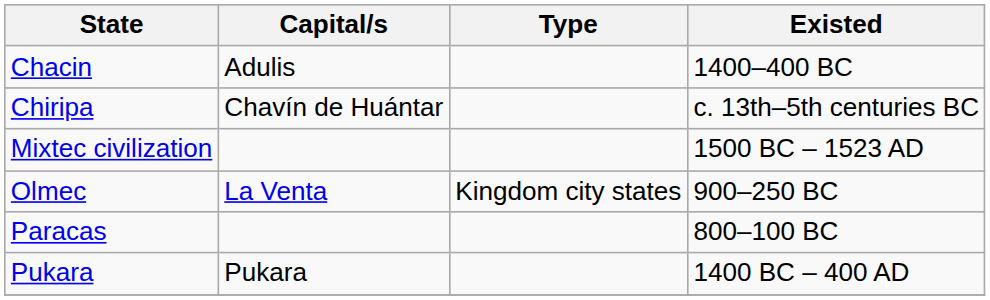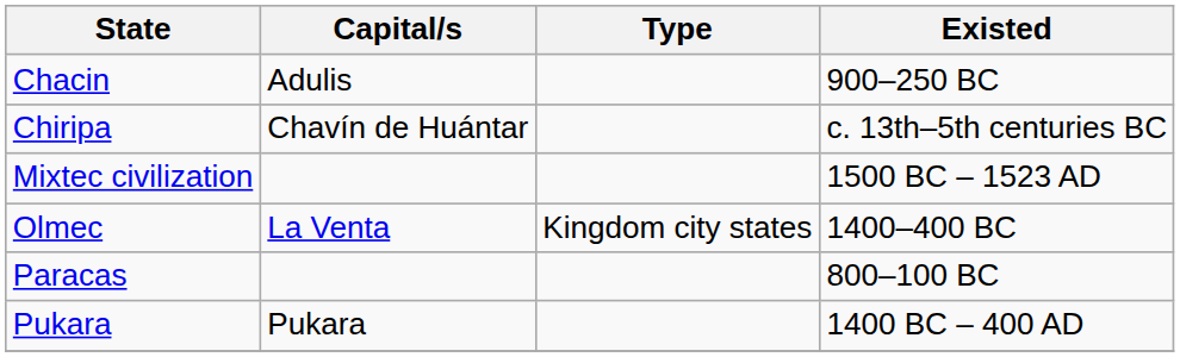 <table class=wikitable border="1">
 <tr>
 <th>State</th>
 <th>Capital/s</th>
 <th>Type</th>
 <th>Existed</th>
 </tr>
 <tr>
 <td><a href='#'>Chacin</a></td>
 <td>Adulis</td>
 <td></td>
-<td>1400–400 BC</td>
+<td>900–250 BC</td>
 </tr>
 <tr>
 <td><a href='#'>Chiripa</a></td>
 <td>Chavín de Huántar</td>
 <td></td>
 <td>c. 13th–5th centuries BC</td>
 </tr>
 <tr>
 <td><a href='#'>Mixtec civilization</a></td>
 <td></td>
 <td></td>
 <td>1500 BC – 1523 AD</td>
 </tr>
 <tr>
 <td><a href='#'>Olmec</a></td>
 <td><a href='#'>La Venta</a></td>
 <td>Kingdom city states</td>
-<td>900–250 BC</td>
+<td>1400–400 BC</td>
 </tr>
 <tr>
 <td><a href='#'>Paracas</a></td>
 <td></td>
 <td></td>
 <td>800–100 BC</td>
 </tr>
 <tr>
 <td><a href='#'>Pukara</a></td>
 <td>Pukara</td>
 <td></td>
 <td>1400 BC – 400 AD</td>
 </tr>
 <tr>
 </tr>
 </table>
